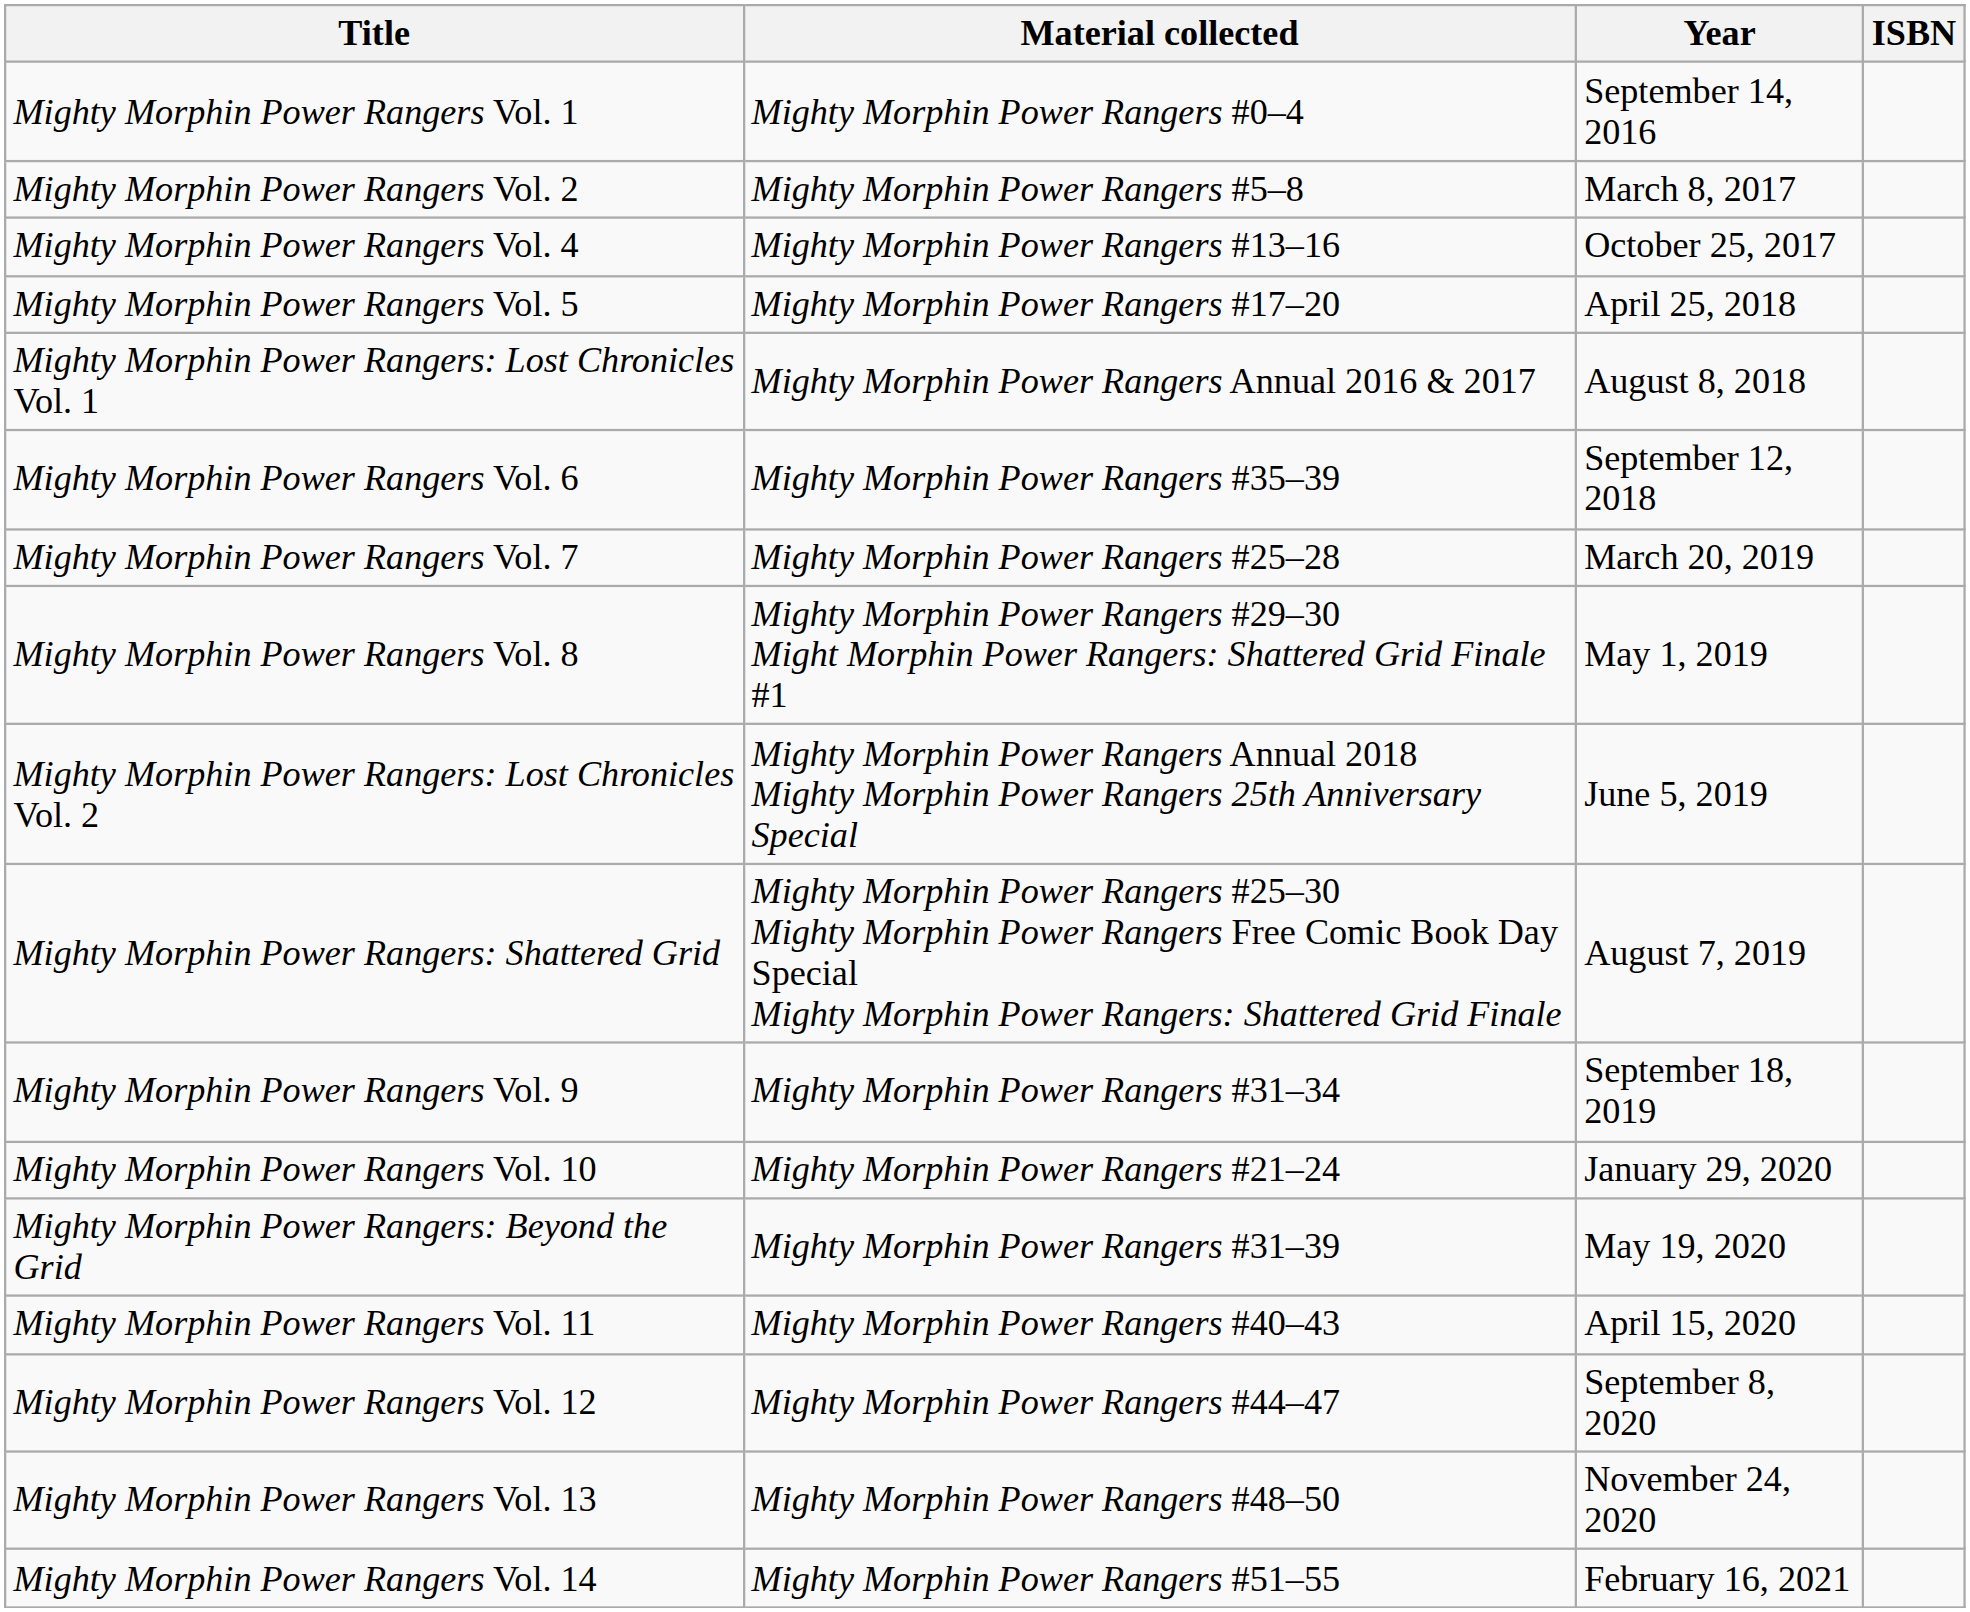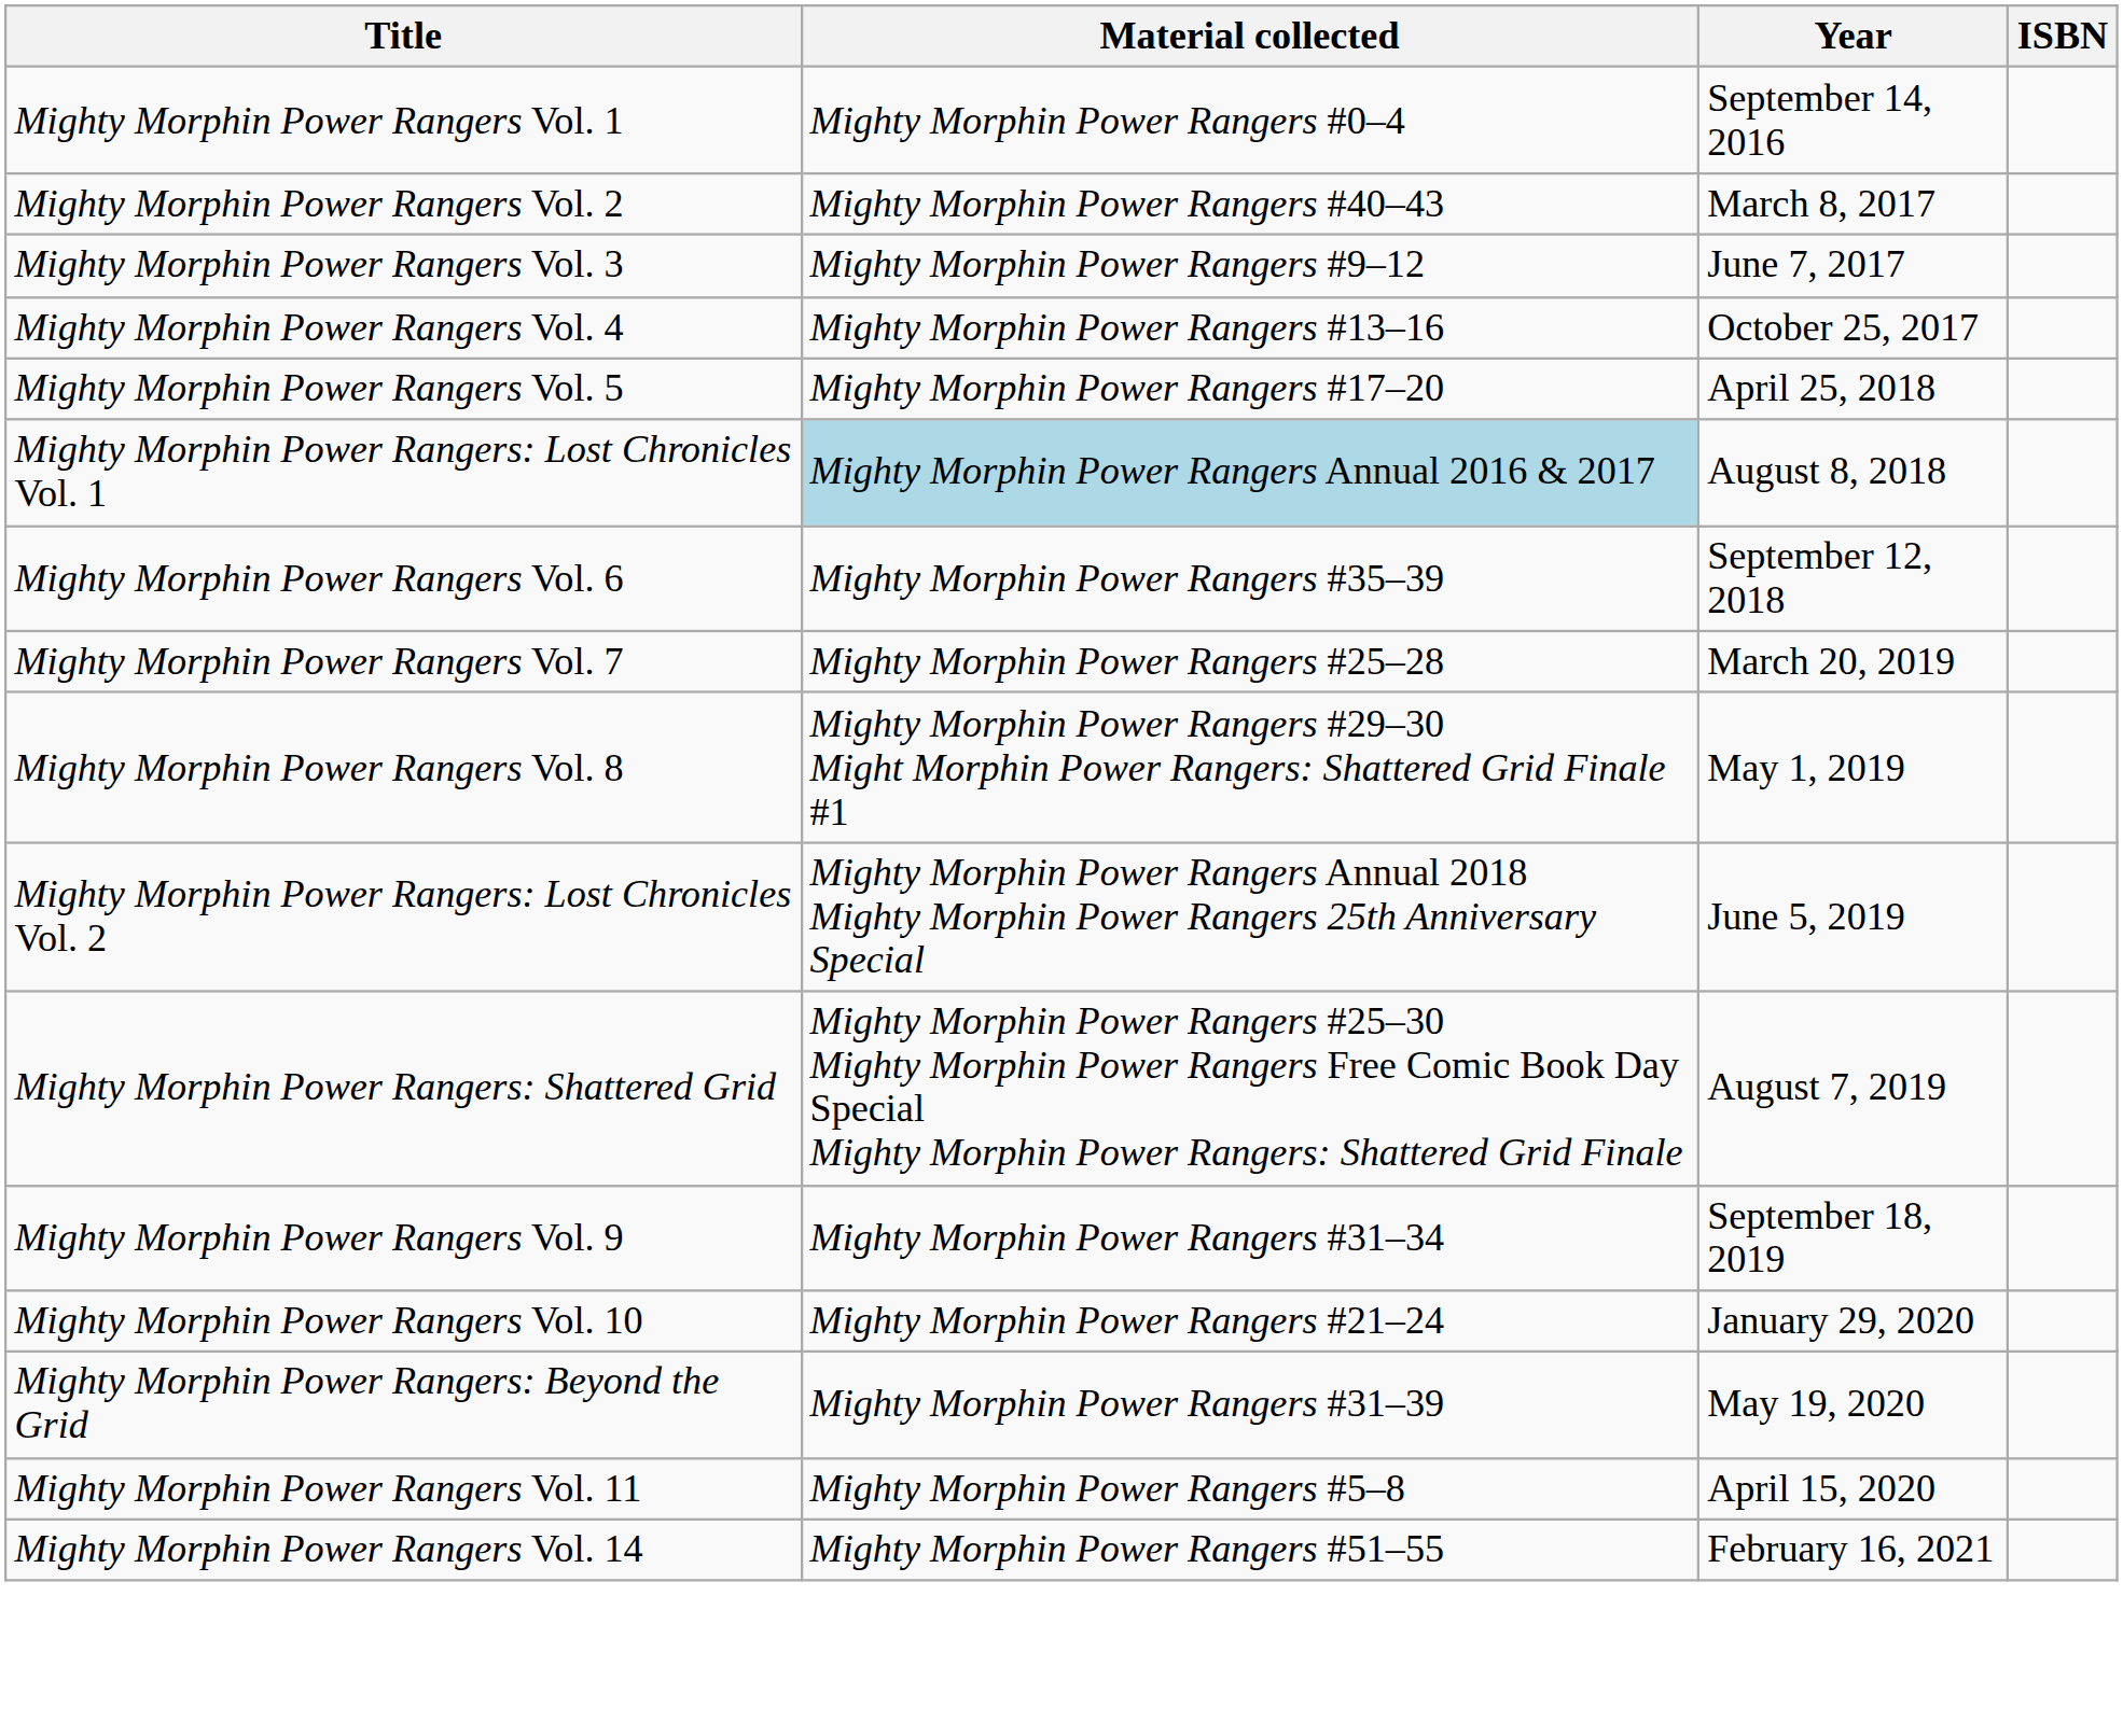 <table class="wikitable">
 <tr>
 <th>Title</th>
 <th>Material collected</th>
 <th>Year</th>
 <th>ISBN</th>
 </tr>
 <tr>
 <td><em>Mighty Morphin Power Rangers</em> Vol. 1</td>
 <td><em>Mighty Morphin Power Rangers</em> #0–4</td>
 <td>September 14, 2016</td>
 <td></td>
 </tr>
 <tr>
 <td><em>Mighty Morphin Power Rangers</em> Vol. 2</td>
-<td><em>Mighty Morphin Power Rangers</em> #5–8</td>
+<td><em>Mighty Morphin Power Rangers</em> #40–43</td>
 <td>March 8, 2017</td>
+<td></td>
+</tr>
+<tr>
+<td><em>Mighty Morphin Power Rangers</em> Vol. 3</td>
+<td><em>Mighty Morphin Power Rangers</em> #9–12</td>
+<td>June 7, 2017</td>
 <td></td>
 </tr>
 <tr>
 <td><em>Mighty Morphin Power Rangers</em> Vol. 4</td>
 <td><em>Mighty Morphin Power Rangers</em> #13–16</td>
 <td>October 25, 2017</td>
 <td></td>
 </tr>
 <tr>
 <td><em>Mighty Morphin Power Rangers</em> Vol. 5</td>
 <td><em>Mighty Morphin Power Rangers</em> #17–20</td>
 <td>April 25, 2018</td>
 <td></td>
 </tr>
 <tr>
 <td><em>Mighty Morphin Power Rangers: Lost Chronicles</em> Vol. 1</td>
-<td><em>Mighty Morphin Power Rangers</em> Annual 2016 & 2017</td>
+<td style="background: lightblue;"><em>Mighty Morphin Power Rangers</em> Annual 2016 & 2017</td>
 <td>August 8, 2018</td>
 <td></td>
 </tr>
 <tr>
 <td><em>Mighty Morphin Power Rangers</em> Vol. 6</td>
 <td><em>Mighty Morphin Power Rangers</em> #35–39</td>
 <td>September 12, 2018</td>
 <td></td>
 </tr>
 <tr>
 <td><em>Mighty Morphin Power Rangers</em> Vol. 7</td>
 <td><em>Mighty Morphin Power Rangers</em> #25–28</td>
 <td>March 20, 2019</td>
 <td></td>
 </tr>
 <tr>
 <td><em>Mighty Morphin Power Rangers</em> Vol. 8</td>
 <td><em>Mighty Morphin Power Rangers</em> #29–30<br><em>Might Morphin Power Rangers: Shattered Grid Finale</em> #1</td>
 <td>May 1, 2019</td>
 <td></td>
 </tr>
 <tr>
 <td><em>Mighty Morphin Power Rangers: Lost Chronicles</em> Vol. 2</td>
 <td><em>Mighty Morphin Power Rangers</em> Annual 2018<br><em>Mighty Morphin Power Rangers 25th Anniversary Special</em></td>
 <td>June 5, 2019</td>
 <td></td>
 </tr>
 <tr>
 <td><em>Mighty Morphin Power Rangers: Shattered Grid</em></td>
 <td><em>Mighty Morphin Power Rangers</em> #25–30<br><em>Mighty Morphin Power Rangers</em> Free Comic Book Day Special<br><em>Mighty Morphin Power Rangers: Shattered Grid Finale</em></td>
 <td>August 7, 2019</td>
 <td></td>
 </tr>
 <tr>
 <td><em>Mighty Morphin Power Rangers</em> Vol. 9</td>
 <td><em>Mighty Morphin Power Rangers</em> #31–34</td>
 <td>September 18, 2019</td>
 <td></td>
 </tr>
 <tr>
 <td><em>Mighty Morphin Power Rangers</em> Vol. 10</td>
 <td><em>Mighty Morphin Power Rangers</em> #21–24</td>
 <td>January 29, 2020</td>
 <td></td>
 </tr>
 <tr>
 <td><em>Mighty Morphin Power Rangers: Beyond the Grid</em></td>
 <td><em>Mighty Morphin Power Rangers</em> #31–39</td>
 <td>May 19, 2020</td>
 <td></td>
 </tr>
 <tr>
 <td><em>Mighty Morphin Power Rangers</em> Vol. 11</td>
-<td><em>Mighty Morphin Power Rangers</em> #40–43</td>
+<td><em>Mighty Morphin Power Rangers</em> #5–8</td>
 <td>April 15, 2020</td>
-<td></td>
-</tr>
-<tr>
-<td><em>Mighty Morphin Power Rangers</em> Vol. 12</td>
-<td><em>Mighty Morphin Power Rangers</em> #44–47</td>
-<td>September 8, 2020</td>
-<td></td>
-</tr>
-<tr>
-<td><em>Mighty Morphin Power Rangers</em> Vol. 13</td>
-<td><em>Mighty Morphin Power Rangers</em> #48–50</td>
-<td>November 24, 2020</td>
 <td></td>
 </tr>
 <tr>
 <td><em>Mighty Morphin Power Rangers</em> Vol. 14</td>
 <td><em>Mighty Morphin Power Rangers</em> #51–55</td>
 <td>February 16, 2021</td>
 <td></td>
 </tr>
 </table>
